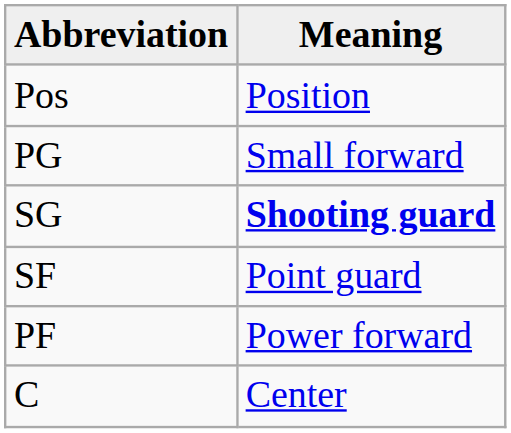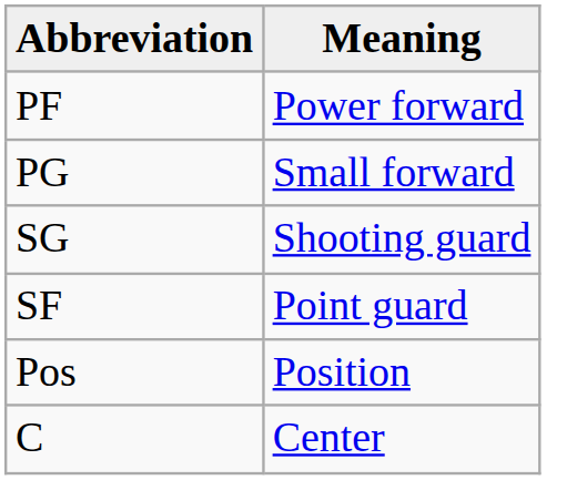 <table class="wikitable">
 <tr bgcolor="#efefef">
 <td><strong>Abbreviation</strong></td>
 <td align=center><strong>Meaning</strong></td>
 </tr>
 <tr>
-<td>Pos</td>
-<td><a href='#'>Position</a></td>
+<td>PF</td>
+<td><a href='#'>Power forward</a></td>
 </tr>
 <tr>
 <td>PG</td>
 <td><a href='#'>Small forward</a></td>
 </tr>
 <tr>
 <td>SG</td>
-<td><strong><a href='#'>Shooting guard</a></strong></td>
+<td><a href='#'>Shooting guard</a></td>
 </tr>
 <tr>
 <td>SF</td>
 <td><a href='#'>Point guard</a></td>
 </tr>
 <tr>
-<td>PF</td>
-<td><a href='#'>Power forward</a></td>
+<td>Pos</td>
+<td><a href='#'>Position</a></td>
 </tr>
 <tr>
 <td>C</td>
 <td><a href='#'>Center</a></td>
 </tr>
 </table>
